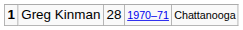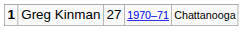 <table class="wikitable">
 <tr>
 </tr>
 <tr>
 <td><strong>1</strong></td>
 <td>Greg Kinman</td>
-<td>28</td>
+<td>27</td>
 <td style="font-size:80%;"><a href='#'>1970–71</a></td>
 <td style="font-size:80%;">Chattanooga</td>
 </tr>
 </table>
